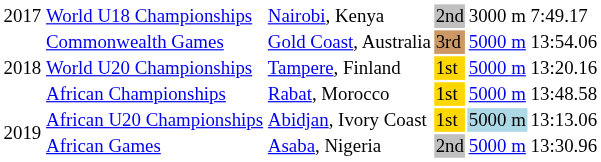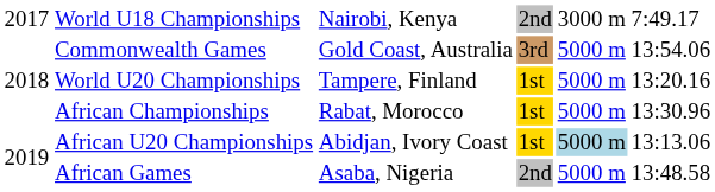 <table>
 <tr>
 <td>2017</td>
 <td><a href='#'>World U18 Championships</a></td>
 <td><a href='#'>Nairobi</a>, Kenya</td>
 <td bgcolor=silver>2nd</td>
 <td>3000 m</td>
 <td>7:49.17</td>
 </tr>
 <tr>
 <td rowspan=3>2018</td>
 <td><a href='#'>Commonwealth Games</a></td>
 <td><a href='#'>Gold Coast</a>, Australia</td>
 <td bgcolor=cc9966>3rd</td>
 <td><a href='#'>5000 m</a></td>
 <td>13:54.06</td>
 </tr>
 <tr>
 <td><a href='#'>World U20 Championships</a></td>
 <td><a href='#'>Tampere</a>, Finland</td>
 <td bgcolor=gold>1st</td>
 <td><a href='#'>5000 m</a></td>
 <td>13:20.16</td>
 </tr>
 <tr>
 <td><a href='#'>African Championships</a></td>
 <td><a href='#'>Rabat</a>, Morocco</td>
 <td bgcolor=gold>1st</td>
 <td><a href='#'>5000 m</a></td>
-<td>13:48.58</td>
+<td>13:30.96</td>
 </tr>
 <tr>
 <td rowspan=2>2019</td>
 <td><a href='#'>African U20 Championships</a></td>
 <td><a href='#'>Abidjan</a>, Ivory Coast</td>
 <td bgcolor=gold>1st</td>
 <td style="background: lightblue;">5000 m</td>
 <td>13:13.06</td>
 </tr>
 <tr>
 <td><a href='#'>African Games</a></td>
 <td><a href='#'>Asaba</a>, Nigeria</td>
 <td bgcolor=silver>2nd</td>
 <td><a href='#'>5000 m</a></td>
-<td>13:30.96</td>
+<td>13:48.58</td>
 </tr>
 </table>
